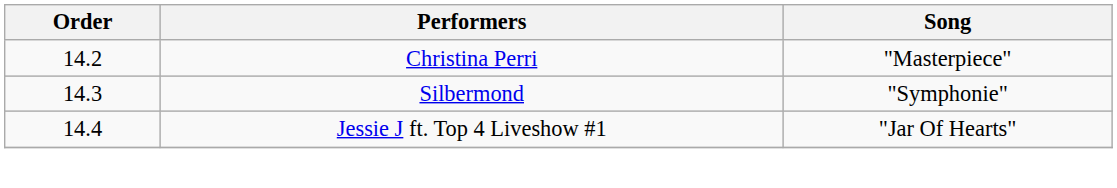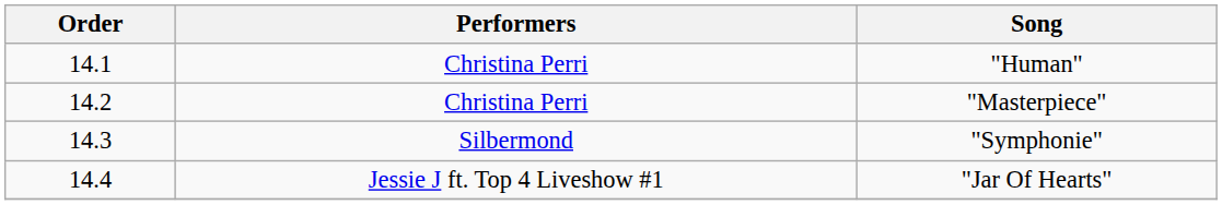 <table class="wikitable" style="text-align:center; width:50%;">
 <tr>
 <th>Order</th>
 <th>Performers</th>
 <th>Song</th>
+</tr>
+<tr>
+<td>14.1</td>
+<td><a href='#'>Christina Perri</a></td>
+<td>"Human"</td>
 </tr>
 <tr>
 <td>14.2</td>
 <td><a href='#'>Christina Perri</a></td>
 <td>"Masterpiece"</td>
 </tr>
 <tr>
 <td>14.3</td>
 <td><a href='#'>Silbermond</a></td>
 <td>"Symphonie"</td>
 </tr>
 <tr>
 <td>14.4</td>
 <td><a href='#'>Jessie J</a> ft. Top 4 Liveshow #1</td>
 <td>"Jar Of Hearts"</td>
 </tr>
 <tr>
 </tr>
 </table>
